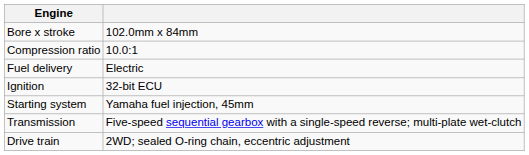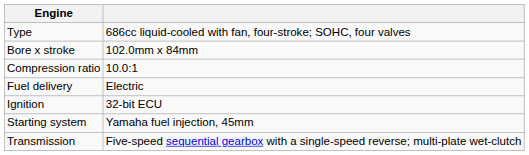 <table class="wikitable">
 <tr>
 <th>Engine</th>
 <th></th>
+</tr>
+<tr>
+<td>Type</td>
+<td>686cc liquid-cooled with fan, four-stroke; SOHC, four valves</td>
 </tr>
 <tr Power 110>
 <td>Bore x stroke</td>
 <td>102.0mm x 84mm</td>
 </tr>
 <tr>
 <td>Compression ratio</td>
 <td>10.0:1</td>
 </tr>
 <tr>
 <td>Fuel delivery</td>
 <td>Electric</td>
 </tr>
 <tr>
 <td>Ignition</td>
 <td>32-bit ECU</td>
 </tr>
 <tr>
 <td>Starting system</td>
 <td>Yamaha fuel injection, 45mm</td>
 </tr>
 <tr>
 <td>Transmission</td>
 <td>Five-speed <a href='#'>sequential gearbox</a> with a single-speed reverse; multi-plate wet-clutch</td>
 </tr>
-<tr>
-<td>Drive train</td>
-<td>2WD; sealed O-ring chain, eccentric adjustment</td>
-</tr>
 </table>
